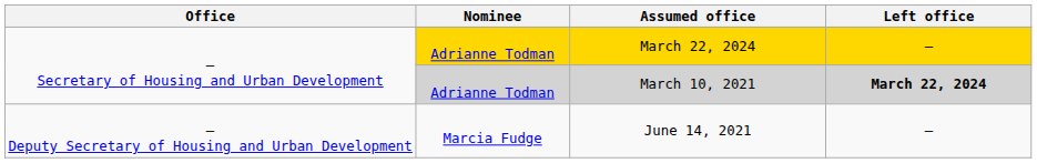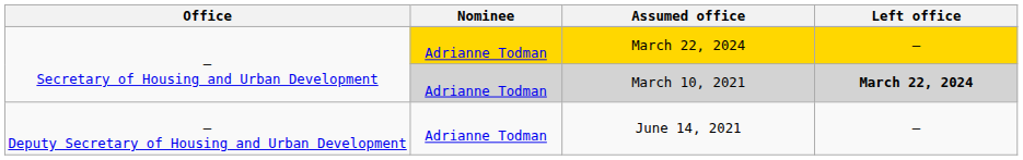 <table class="wikitable sortable" style="text-align:center">
 <tr>
 <th style="width:40%;">Office</th>
 <th style="width:15%;">Nominee</th>
 <th style="width:25%;" data-sort-type="date">Assumed office</th>
 <th style="width:20%;" data-sort-type="date">Left office</th>
 </tr>
 <tr>
 <td rowspan="3"><br>—<br><a href='#'>Secretary of Housing and Urban Development</a></td>
 </tr>
 <tr style="background:gold;">
 <td><br><a href='#'>Adrianne Todman</a></td>
 <td>March 22, 2024</td>
 <td>–</td>
 </tr>
 <tr style="background:lightgray;">
 <td><br><a href='#'>Adrianne Todman</a></td>
 <td>March 10, 2021<br></td>
 <td><strong>March 22, 2024</strong></td>
 </tr>
 <tr>
 <td><br>—<br><a href='#'>Deputy Secretary of Housing and Urban Development</a></td>
-<td><br><a href='#'>Marcia Fudge</a></td>
+<td><br><a href='#'>Adrianne Todman</a></td>
 <td>June 14, 2021<br></td>
 <td>—</td>
 </tr>
 </table>
